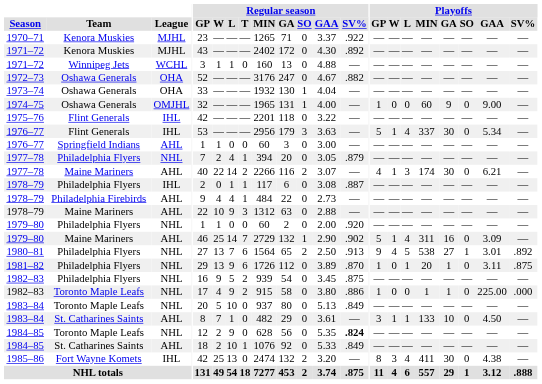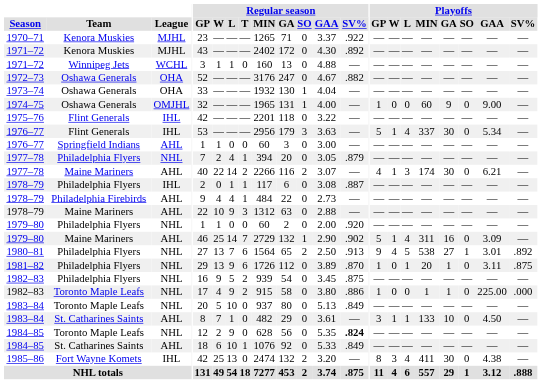 <table border="0" cellpadding="1" cellspacing="0" style="width:90%; text-align:center;">
 <tr bgcolor="#e0e0e0">
 <th colspan="3" bgcolor="#ffffff"></th>
 <th rowspan="99" bgcolor="#ffffff"></th>
 <th colspan="9" bgcolor="#e0e0e0"><a href='#'>Regular season</a></th>
 <th rowspan="99" bgcolor="#ffffff"></th>
 <th colspan="8" bgcolor="#e0e0e0"><a href='#'>Playoffs</a></th>
 </tr>
 <tr bgcolor="#e0e0e0">
 <th><a href='#'>Season</a></th>
 <th>Team</th>
 <th>League</th>
 <th>GP</th>
 <th>W</th>
 <th>L</th>
 <th>T</th>
 <th>MIN</th>
 <th>GA</th>
 <th><a href='#'>SO</a></th>
 <th><a href='#'>GAA</a></th>
 <th><a href='#'>SV%</a></th>
 <th>GP</th>
 <th>W</th>
 <th>L</th>
 <th>MIN</th>
 <th>GA</th>
 <th>SO</th>
 <th>GAA</th>
 <th>SV%</th>
 </tr>
 <tr>
 <td><a href='#'>1970–71</a></td>
 <td><a href='#'>Kenora Muskies</a></td>
 <td><a href='#'>MJHL</a></td>
 <td>23</td>
 <td>—</td>
 <td>—</td>
 <td>—</td>
 <td>1265</td>
 <td>71</td>
 <td>0</td>
 <td>3.37</td>
 <td>.922</td>
 <td>—</td>
 <td>—</td>
 <td>—</td>
 <td>—</td>
 <td>—</td>
 <td>—</td>
 <td>—</td>
 <td>—</td>
 </tr>
 <tr bgcolor="#f0f0f0">
 <td><a href='#'>1971–72</a></td>
 <td>Kenora Muskies</td>
 <td>MJHL</td>
 <td>43</td>
 <td>—</td>
 <td>—</td>
 <td>—</td>
 <td>2402</td>
 <td>172</td>
 <td>0</td>
 <td>4.30</td>
 <td>.892</td>
 <td>—</td>
 <td>—</td>
 <td>—</td>
 <td>—</td>
 <td>—</td>
 <td>—</td>
 <td>—</td>
 <td>—</td>
 </tr>
 <tr>
 <td><a href='#'>1971–72</a></td>
 <td><a href='#'>Winnipeg Jets</a></td>
 <td><a href='#'>WCHL</a></td>
 <td>3</td>
 <td>1</td>
 <td>1</td>
 <td>0</td>
 <td>160</td>
 <td>13</td>
 <td>0</td>
 <td>4.88</td>
 <td>—</td>
 <td>—</td>
 <td>—</td>
 <td>—</td>
 <td>—</td>
 <td>—</td>
 <td>—</td>
 <td>—</td>
 <td>—</td>
 </tr>
 <tr bgcolor="#f0f0f0">
 <td><a href='#'>1972–73</a></td>
 <td><a href='#'>Oshawa Generals</a></td>
 <td><a href='#'>OHA</a></td>
 <td>52</td>
 <td>—</td>
 <td>—</td>
 <td>—</td>
 <td>3176</td>
 <td>247</td>
 <td>0</td>
 <td>4.67</td>
 <td>.882</td>
 <td>—</td>
 <td>—</td>
 <td>—</td>
 <td>—</td>
 <td>—</td>
 <td>—</td>
 <td>—</td>
 <td>—</td>
 </tr>
 <tr>
 <td><a href='#'>1973–74</a></td>
 <td>Oshawa Generals</td>
 <td>OHA</td>
 <td>33</td>
 <td>—</td>
 <td>—</td>
 <td>—</td>
 <td>1932</td>
 <td>130</td>
 <td>1</td>
 <td>4.04</td>
 <td>—</td>
 <td>—</td>
 <td>—</td>
 <td>—</td>
 <td>—</td>
 <td>—</td>
 <td>—</td>
 <td>—</td>
 <td>—</td>
 </tr>
 <tr bgcolor="#f0f0f0">
 <td><a href='#'>1974–75</a></td>
 <td>Oshawa Generals</td>
 <td><a href='#'>OMJHL</a></td>
 <td>32</td>
 <td>—</td>
 <td>—</td>
 <td>—</td>
 <td>1965</td>
 <td>131</td>
 <td>1</td>
 <td>4.00</td>
 <td>—</td>
 <td>1</td>
 <td>0</td>
 <td>0</td>
 <td>60</td>
 <td>9</td>
 <td>0</td>
 <td>9.00</td>
 <td>—</td>
 </tr>
 <tr>
 <td><a href='#'>1975–76</a></td>
 <td><a href='#'>Flint Generals</a></td>
 <td><a href='#'>IHL</a></td>
 <td>42</td>
 <td>—</td>
 <td>—</td>
 <td>—</td>
 <td>2201</td>
 <td>118</td>
 <td>0</td>
 <td>3.22</td>
 <td>—</td>
 <td>—</td>
 <td>—</td>
 <td>—</td>
 <td>—</td>
 <td>—</td>
 <td>—</td>
 <td>—</td>
 <td>—</td>
 </tr>
 <tr bgcolor="#f0f0f0">
 <td><a href='#'>1976–77</a></td>
 <td>Flint Generals</td>
 <td>IHL</td>
 <td>53</td>
 <td>—</td>
 <td>—</td>
 <td>—</td>
 <td>2956</td>
 <td>179</td>
 <td>3</td>
 <td>3.63</td>
 <td>—</td>
 <td>5</td>
 <td>1</td>
 <td>4</td>
 <td>337</td>
 <td>30</td>
 <td>0</td>
 <td>5.34</td>
 <td>—</td>
 </tr>
 <tr>
 <td><a href='#'>1976–77</a></td>
 <td><a href='#'>Springfield Indians</a></td>
 <td><a href='#'>AHL</a></td>
 <td>1</td>
 <td>1</td>
 <td>0</td>
 <td>0</td>
 <td>60</td>
 <td>3</td>
 <td>0</td>
 <td>3.00</td>
 <td>—</td>
 <td>—</td>
 <td>—</td>
 <td>—</td>
 <td>—</td>
 <td>—</td>
 <td>—</td>
 <td>—</td>
 <td>—</td>
 </tr>
 <tr bgcolor="#f0f0f0">
 <td><a href='#'>1977–78</a></td>
 <td><a href='#'>Philadelphia Flyers</a></td>
 <td><a href='#'>NHL</a></td>
 <td>7</td>
 <td>2</td>
 <td>4</td>
 <td>1</td>
 <td>394</td>
 <td>20</td>
 <td>0</td>
 <td>3.05</td>
 <td>.879</td>
 <td>—</td>
 <td>—</td>
 <td>—</td>
 <td>—</td>
 <td>—</td>
 <td>—</td>
 <td>—</td>
 <td>—</td>
 </tr>
 <tr>
 <td><a href='#'>1977–78</a></td>
 <td><a href='#'>Maine Mariners</a></td>
 <td>AHL</td>
 <td>40</td>
 <td>22</td>
 <td>14</td>
 <td>2</td>
 <td>2266</td>
 <td>116</td>
 <td>2</td>
 <td>3.07</td>
 <td>—</td>
 <td>4</td>
 <td>1</td>
 <td>3</td>
 <td>174</td>
 <td>30</td>
 <td>0</td>
 <td>6.21</td>
 <td>—</td>
 </tr>
 <tr bgcolor="#f0f0f0">
 <td><a href='#'>1978–79</a></td>
 <td>Philadelphia Flyers</td>
 <td>IHL</td>
 <td>2</td>
 <td>0</td>
 <td>1</td>
 <td>1</td>
 <td>117</td>
 <td>6</td>
 <td>0</td>
 <td>3.08</td>
 <td>.887</td>
 <td>—</td>
 <td>—</td>
 <td>—</td>
 <td>—</td>
 <td>—</td>
 <td>—</td>
 <td>—</td>
 <td>—</td>
 </tr>
 <tr>
 <td><a href='#'>1978–79</a></td>
 <td><a href='#'>Philadelphia Firebirds</a></td>
 <td>AHL</td>
 <td>9</td>
 <td>4</td>
 <td>4</td>
 <td>1</td>
 <td>484</td>
 <td>22</td>
 <td>0</td>
 <td>2.73</td>
 <td>—</td>
 <td>—</td>
 <td>—</td>
 <td>—</td>
 <td>—</td>
 <td>—</td>
 <td>—</td>
 <td>—</td>
 <td>—</td>
 </tr>
 <tr bgcolor="#f0f0f0">
 <td>1978–79</td>
 <td>Maine Mariners</td>
 <td>AHL</td>
 <td>22</td>
 <td>10</td>
 <td>9</td>
 <td>3</td>
 <td>1312</td>
 <td>63</td>
 <td>0</td>
 <td>2.88</td>
 <td>—</td>
 <td>—</td>
 <td>—</td>
 <td>—</td>
 <td>—</td>
 <td>—</td>
 <td>—</td>
 <td>—</td>
 <td>—</td>
 </tr>
 <tr>
 <td><a href='#'>1979–80</a></td>
 <td>Philadelphia Flyers</td>
 <td>NHL</td>
 <td>1</td>
 <td>1</td>
 <td>0</td>
 <td>0</td>
 <td>60</td>
 <td>2</td>
 <td>0</td>
 <td>2.00</td>
 <td>.920</td>
 <td>—</td>
 <td>—</td>
 <td>—</td>
 <td>—</td>
 <td>—</td>
 <td>—</td>
 <td>—</td>
 <td>—</td>
 </tr>
 <tr bgcolor="#f0f0f0">
 <td><a href='#'>1979–80</a></td>
 <td>Maine Mariners</td>
 <td>AHL</td>
 <td>46</td>
 <td>25</td>
 <td>14</td>
 <td>7</td>
 <td>2729</td>
 <td>132</td>
 <td>1</td>
 <td>2.90</td>
 <td>.902</td>
 <td>5</td>
 <td>1</td>
 <td>4</td>
 <td>311</td>
 <td>16</td>
 <td>0</td>
 <td>3.09</td>
 <td>—</td>
 </tr>
 <tr>
 <td><a href='#'>1980–81</a></td>
 <td>Philadelphia Flyers</td>
 <td>NHL</td>
 <td>27</td>
 <td>13</td>
 <td>7</td>
 <td>6</td>
 <td>1564</td>
 <td>65</td>
 <td>2</td>
 <td>2.50</td>
 <td>.913</td>
 <td>9</td>
 <td>4</td>
 <td>5</td>
 <td>538</td>
 <td>27</td>
 <td>1</td>
 <td>3.01</td>
 <td>.892</td>
 </tr>
 <tr bgcolor="#f0f0f0">
 <td><a href='#'>1981–82</a></td>
 <td>Philadelphia Flyers</td>
 <td>NHL</td>
 <td>29</td>
 <td>13</td>
 <td>9</td>
 <td>6</td>
 <td>1726</td>
 <td>112</td>
 <td>0</td>
 <td>3.89</td>
 <td>.870</td>
 <td>1</td>
 <td>0</td>
 <td>1</td>
 <td>20</td>
 <td>1</td>
 <td>0</td>
 <td>3.11</td>
 <td>.875</td>
 </tr>
 <tr>
 <td><a href='#'>1982–83</a></td>
 <td>Philadelphia Flyers</td>
 <td>NHL</td>
 <td>16</td>
 <td>9</td>
 <td>5</td>
 <td>2</td>
 <td>939</td>
 <td>54</td>
 <td>0</td>
 <td>3.45</td>
 <td>.875</td>
 <td>—</td>
 <td>—</td>
 <td>—</td>
 <td>—</td>
 <td>—</td>
 <td>—</td>
 <td>—</td>
 <td>—</td>
 </tr>
 <tr bgcolor="#f0f0f0">
 <td>1982–83</td>
 <td><a href='#'>Toronto Maple Leafs</a></td>
 <td>NHL</td>
 <td>17</td>
 <td>4</td>
 <td>9</td>
 <td>2</td>
 <td>915</td>
 <td>58</td>
 <td>0</td>
 <td>3.80</td>
 <td>.886</td>
 <td>1</td>
 <td>0</td>
 <td>0</td>
 <td>1</td>
 <td>1</td>
 <td>0</td>
 <td>225.00</td>
 <td>.000</td>
 </tr>
 <tr>
 <td><a href='#'>1983–84</a></td>
 <td>Toronto Maple Leafs</td>
 <td>NHL</td>
 <td>20</td>
 <td>5</td>
 <td>10</td>
 <td>0</td>
 <td>937</td>
 <td>80</td>
 <td>0</td>
 <td>5.13</td>
 <td>.849</td>
 <td>—</td>
 <td>—</td>
 <td>—</td>
 <td>—</td>
 <td>—</td>
 <td>—</td>
 <td>—</td>
 <td>—</td>
 </tr>
 <tr bgcolor="#f0f0f0">
 <td><a href='#'>1983–84</a></td>
 <td><a href='#'>St. Catharines Saints</a></td>
 <td>AHL</td>
 <td>8</td>
 <td>7</td>
 <td>1</td>
 <td>0</td>
 <td>482</td>
 <td>29</td>
 <td>0</td>
 <td>3.61</td>
 <td>—</td>
 <td>3</td>
 <td>1</td>
 <td>1</td>
 <td>133</td>
 <td>10</td>
 <td>0</td>
 <td>4.50</td>
 <td>—</td>
 </tr>
 <tr>
 <td><a href='#'>1984–85</a></td>
 <td>Toronto Maple Leafs</td>
 <td>NHL</td>
 <td>12</td>
 <td>2</td>
 <td>9</td>
 <td>0</td>
 <td>628</td>
 <td>56</td>
 <td>0</td>
 <td>5.35</td>
 <td><strong>.824</strong></td>
 <td>—</td>
 <td>—</td>
 <td>—</td>
 <td>—</td>
 <td>—</td>
 <td>—</td>
 <td>—</td>
 <td>—</td>
 </tr>
 <tr bgcolor="#f0f0f0">
 <td><a href='#'>1984–85</a></td>
 <td>St. Catharines Saints</td>
 <td>AHL</td>
 <td>18</td>
-<td>2</td>
+<td>6</td>
 <td>10</td>
 <td>1</td>
 <td>1076</td>
 <td>92</td>
 <td>0</td>
 <td>5.33</td>
 <td>.849</td>
 <td>—</td>
 <td>—</td>
 <td>—</td>
 <td>—</td>
 <td>—</td>
 <td>—</td>
 <td>—</td>
 <td>—</td>
 </tr>
 <tr>
 <td><a href='#'>1985–86</a></td>
 <td><a href='#'>Fort Wayne Komets</a></td>
 <td>IHL</td>
 <td>42</td>
 <td>25</td>
 <td>13</td>
 <td>0</td>
 <td>2474</td>
 <td>132</td>
 <td>2</td>
 <td>3.20</td>
 <td>—</td>
 <td>8</td>
 <td>3</td>
 <td>4</td>
 <td>411</td>
 <td>30</td>
 <td>0</td>
 <td>4.38</td>
 <td>—</td>
 </tr>
 <tr bgcolor="#e0e0e0">
 <th colspan=3>NHL totals</th>
 <th>131</th>
 <th>49</th>
 <th>54</th>
 <th>18</th>
 <th>7277</th>
 <th>453</th>
 <th>2</th>
 <th>3.74</th>
 <th>.875</th>
 <th>11</th>
 <th>4</th>
 <th>6</th>
 <th>557</th>
 <th>29</th>
 <th>1</th>
 <th>3.12</th>
 <th>.888</th>
 </tr>
 </table>
